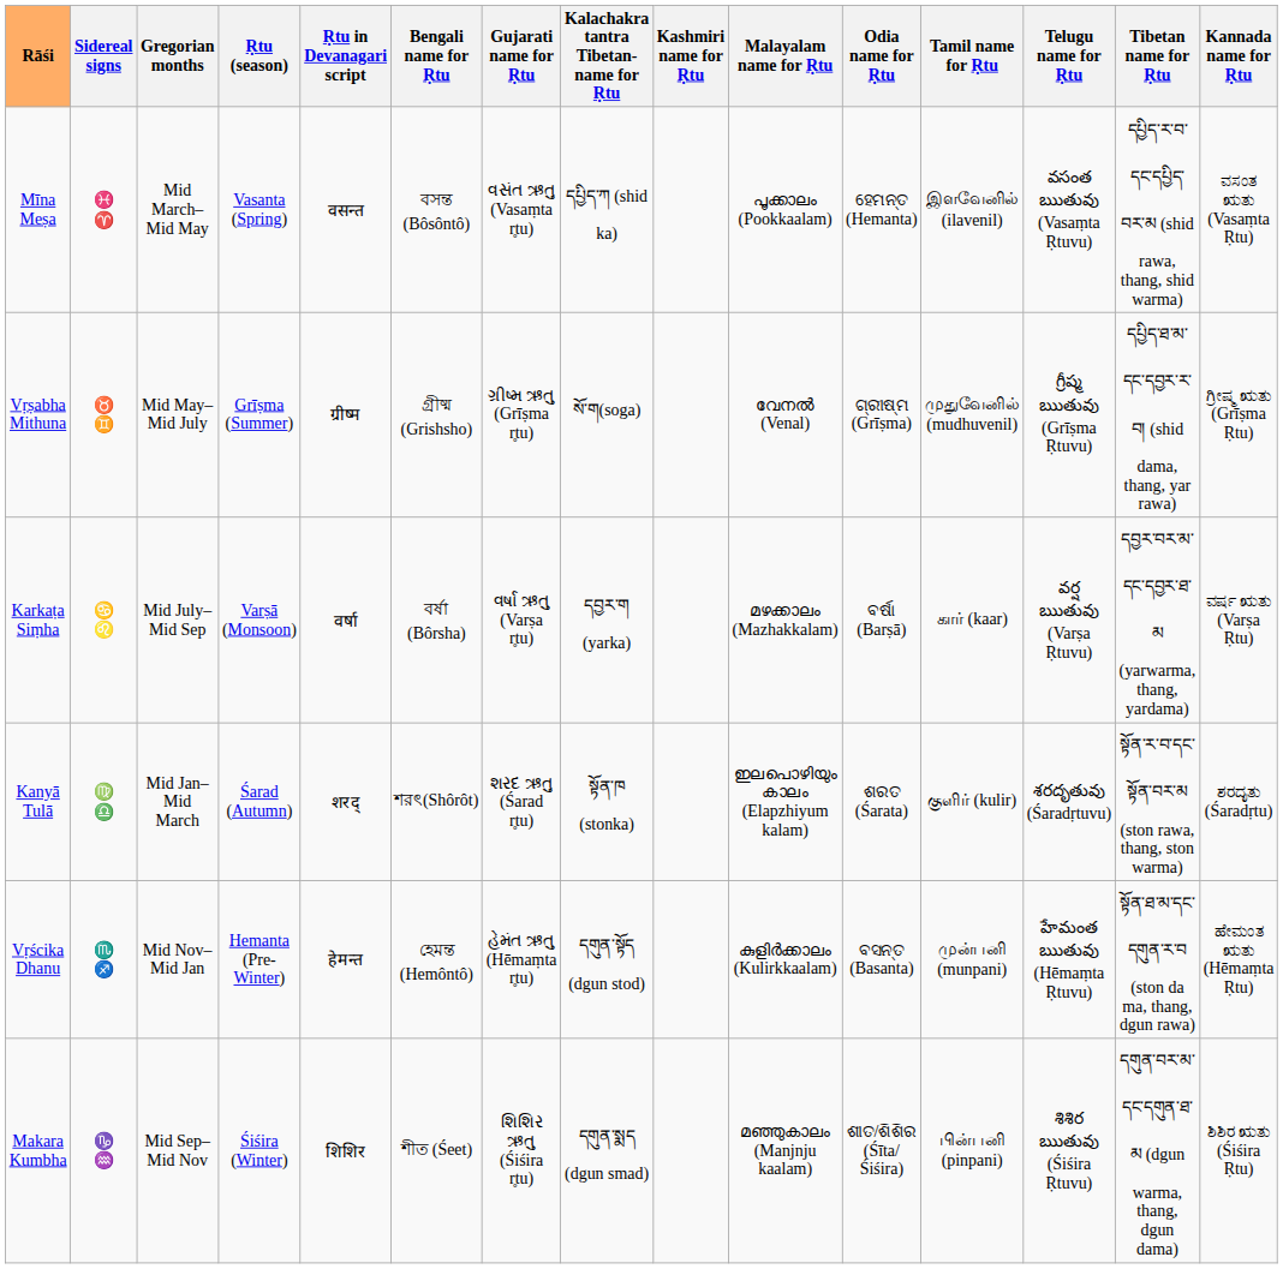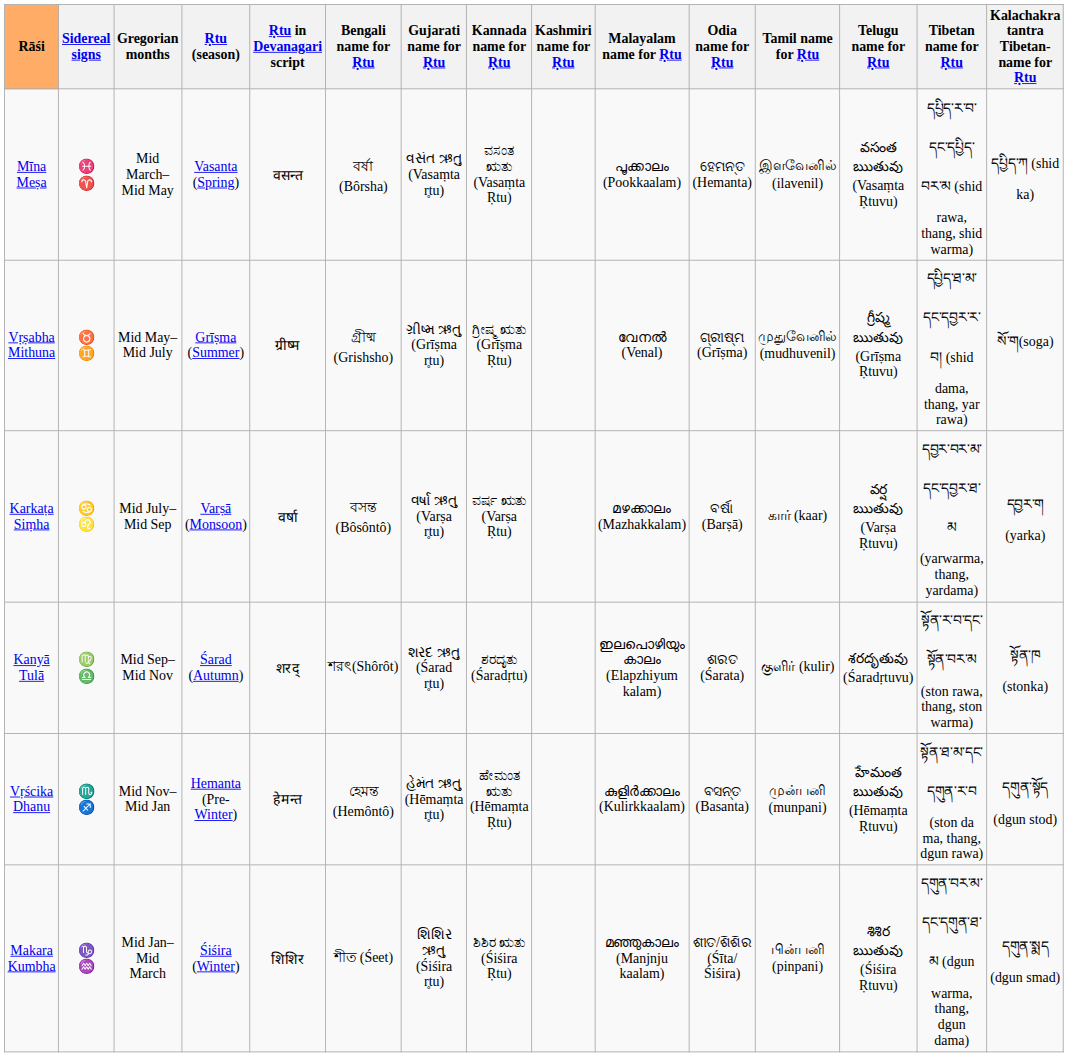 <table class="wikitable" style="text-align:center;">
 <tr>
 <th style="background: #ffad66;">Rāśi</th>
 <th><a href='#'>Sidereal</a> <a href='#'>signs</a></th>
 <th>Gregorian<br>months</th>
 <th><a href='#'>Ṛtu</a><br>(season)</th>
 <th><a href='#'>Ṛtu</a> in <a href='#'>Devanagari</a> script</th>
 <th>Bengali name for <a href='#'>Ṛtu</a></th>
 <th>Gujarati name for <a href='#'>Ṛtu</a></th>
-<th>Kalachakra tantra Tibetan-name for <a href='#'>Ṛtu</a></th>
+<th>Kannada name for <a href='#'>Ṛtu</a></th>
 <th>Kashmiri name for <a href='#'>Ṛtu</a></th>
 <th>Malayalam name for <a href='#'>Ṛtu</a></th>
 <th>Odia name for <a href='#'>Ṛtu</a></th>
 <th>Tamil name for <a href='#'>Ṛtu</a></th>
 <th>Telugu name for <a href='#'>Ṛtu</a></th>
 <th>Tibetan name for <a href='#'>Ṛtu</a></th>
-<th>Kannada name for <a href='#'>Ṛtu</a></th>
+<th>Kalachakra tantra Tibetan-name for <a href='#'>Ṛtu</a></th>
 </tr>
 <tr>
 <td><a href='#'>Mīna</a><br><a href='#'>Meṣa</a></td>
 <td>♓<br>♈</td>
 <td>Mid March–<br>Mid May</td>
 <td><a href='#'>Vasanta</a><br>(<a href='#'>Spring</a>)</td>
 <td>वसन्त</td>
-<td>বসন্ত (Bôsôntô)</td>
+<td>বর্ষা (Bôrsha)</td>
 <td>વસંત ઋતુ (Vasaṃta r̥tu)</td>
-<td>དཔྱིད་ཀ (shid ka)</td>
+<td>ವಸಂತ ಋತು  (Vasaṃta Ṛtu)</td>
 <td><br></td>
 <td>പൂക്കാലം (Pookkaalam)</td>
 <td>ହେମନ୍ତ (Hemanta)</td>
 <td>இளவேனில் (ilavenil)</td>
 <td>వసంత ఋతువు (Vasaṃta Ṛtuvu)</td>
 <td>དཔྱིད་ར་བ་དང་དཔྱིད་བར་མ (shid rawa, thang, shid warma)</td>
-<td>ವಸಂತ ಋತು  (Vasaṃta Ṛtu)</td>
+<td>དཔྱིད་ཀ (shid ka)</td>
 </tr>
 <tr>
 <td><a href='#'>Vṛṣabha</a><br><a href='#'>Mithuna</a></td>
 <td>♉<br>♊</td>
 <td>Mid May–<br>Mid July</td>
 <td><a href='#'>Grīṣma</a><br>(<a href='#'>Summer</a>)</td>
 <td>ग्रीष्म</td>
 <td>গ্রীষ্ম (Grishsho)</td>
 <td>ગ્રીષ્મ ઋતુ (Grīṣma r̥tu)</td>
-<td>སོ་ག(soga)</td>
+<td>ಗ್ರೀಷ್ಮ ಋತು (Grīṣma Ṛtu)</td>
 <td><br></td>
 <td>വേനൽ (Venal)</td>
 <td>ଗ୍ରୀଷ୍ମ (Grīṣma)</td>
 <td>முதுவேனில் (mudhuvenil)</td>
 <td>గ్రీష్మ ఋతువు (Grīṣma Ṛtuvu)</td>
 <td>དཔྱིད་ཐ་མ་དང་དབྱར་ར་བ། (shid dama, thang, yar rawa)</td>
-<td>ಗ್ರೀಷ್ಮ ಋತು (Grīṣma Ṛtu)</td>
+<td>སོ་ག(soga)</td>
 </tr>
 <tr>
 <td><a href='#'>Karkaṭa</a><br><a href='#'>Siṃha</a></td>
 <td>♋<br>♌</td>
 <td>Mid July–<br>Mid Sep</td>
 <td><a href='#'>Varṣā</a><br>(<a href='#'>Monsoon</a>)</td>
 <td>वर्षा</td>
-<td>বর্ষা (Bôrsha)</td>
+<td>বসন্ত (Bôsôntô)</td>
 <td>વર્ષા ઋતુ (Varṣa r̥tu)</td>
-<td>དབྱར་ག (yarka)</td>
+<td>ವರ್ಷ ಋತು (Varṣa Ṛtu)</td>
 <td><br></td>
 <td>മഴക്കാലം (Mazhakkalam)</td>
 <td>ବର୍ଷା (Barṣā)</td>
 <td>கார் (kaar)</td>
 <td>వర్ష ఋతువు (Varṣa Ṛtuvu)</td>
 <td>དབྱར་བར་མ་དང་དབྱར་ཐ་མ (yarwarma, thang, yardama)</td>
-<td>ವರ್ಷ ಋತು (Varṣa Ṛtu)</td>
+<td>དབྱར་ག (yarka)</td>
 </tr>
 <tr>
 <td><a href='#'>Kanyā</a><br><a href='#'>Tulā</a></td>
 <td>♍<br>♎</td>
-<td>Mid Jan–<br>Mid March</td>
+<td>Mid Sep–<br>Mid Nov</td>
 <td><a href='#'>Śarad</a><br>(<a href='#'>Autumn</a>)</td>
 <td>शरद्</td>
 <td>শরৎ(Shôrôt)</td>
 <td>શરદ ઋતુ (Śarad r̥tu)</td>
-<td>སྟོན་ཁ (stonka)</td>
+<td>ಶರದೃತು (Śaradṛtu)</td>
 <td><br></td>
 <td>ഇലപൊഴിയും കാലം (Elapzhiyum kalam)</td>
 <td>ଶରତ (Śarata)</td>
 <td>குளிர் (kulir)</td>
 <td>శరదృతువు (Śaradṛtuvu)</td>
 <td>སྟོན་ར་བ་དང་སྟོན་བར་མ (ston rawa, thang, ston warma)</td>
-<td>ಶರದೃತು (Śaradṛtu)</td>
+<td>སྟོན་ཁ (stonka)</td>
 </tr>
 <tr>
 <td><a href='#'>Vṛścika</a><br><a href='#'>Dhanu</a></td>
 <td>♏<br>♐</td>
 <td>Mid Nov–<br>Mid Jan</td>
 <td><a href='#'>Hemanta</a><br>(Pre-<a href='#'>Winter</a>)</td>
 <td>हेमन्त</td>
 <td>হেমন্ত (Hemôntô)</td>
 <td>હેમંત ઋતુ (Hēmaṃta r̥tu)</td>
-<td>དགུན་སྟོད (dgun stod)</td>
+<td>ಹೇಮಂತ ಋತು (Hēmaṃta Ṛtu)</td>
 <td><br></td>
 <td>കുളിർക്കാലം (Kulirkkaalam)</td>
 <td>ବସନ୍ତ (Basanta)</td>
 <td>முன்பனி (munpani)</td>
 <td>హేమంత ఋతువు (Hēmaṃta Ṛtuvu)</td>
 <td>སྟོན་ཐ་མ་དང་དགུན་ར་བ (ston da ma, thang, dgun rawa)</td>
-<td>ಹೇಮಂತ ಋತು (Hēmaṃta Ṛtu)</td>
+<td>དགུན་སྟོད (dgun stod)</td>
 </tr>
 <tr>
 <td><a href='#'>Makara</a><br><a href='#'>Kumbha</a></td>
 <td>♑<br>♒</td>
-<td>Mid Sep–<br>Mid Nov</td>
+<td>Mid Jan–<br>Mid March</td>
 <td><a href='#'>Śiśira</a><br>(<a href='#'>Winter</a>)</td>
 <td>शिशिर</td>
 <td>শীত (Śeet)</td>
 <td>શિશિર ઋતુ (Śiśira r̥tu)</td>
-<td>དགུན་སྨད (dgun smad)</td>
+<td>ಶಿಶಿರ ಋತು (Śiśira Ṛtu)</td>
 <td><br></td>
 <td>മഞ്ഞുകാലം (Manjnju kaalam)</td>
 <td>ଶୀତ/ଶିଶିର (Śīta/Śiśira)</td>
 <td>பின்பனி (pinpani)</td>
 <td>శిశిర ఋతువు (Śiśira Ṛtuvu)</td>
 <td>དགུན་བར་མ་དང་དགུན་ཐ་མ (dgun warma, thang, dgun dama)</td>
-<td>ಶಿಶಿರ ಋತು (Śiśira Ṛtu)</td>
+<td>དགུན་སྨད (dgun smad)</td>
 </tr>
 </table>
